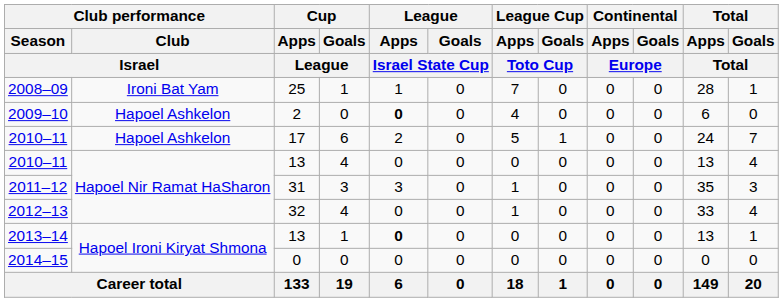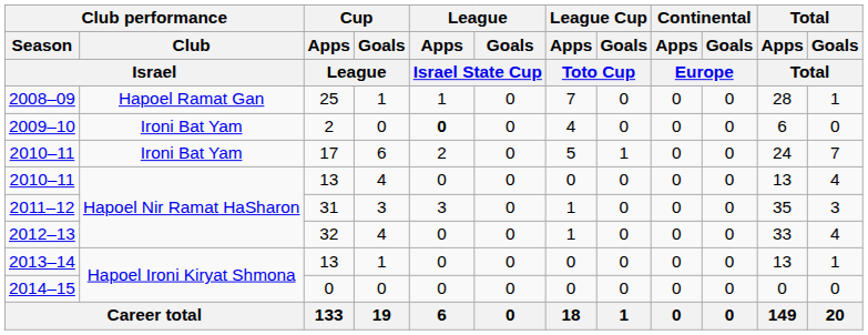 <table class="wikitable" style="text-align:center">
 <tr>
 <th colspan=2>Club performance</th>
 <th colspan=2>Cup</th>
 <th colspan=2>League</th>
 <th colspan=2>League Cup</th>
 <th colspan=2>Continental</th>
 <th colspan=2>Total</th>
 </tr>
 <tr>
 <th>Season</th>
 <th>Club</th>
 <th>Apps</th>
 <th>Goals</th>
 <th>Apps</th>
 <th>Goals</th>
 <th>Apps</th>
 <th>Goals</th>
 <th>Apps</th>
 <th>Goals</th>
 <th>Apps</th>
 <th>Goals</th>
 </tr>
 <tr>
 <th colspan=2>Israel</th>
 <th colspan=2>League</th>
 <th colspan=2><a href='#'>Israel State Cup</a></th>
 <th colspan=2><a href='#'>Toto Cup</a></th>
 <th colspan=2><a href='#'>Europe</a></th>
 <th colspan=2>Total</th>
 </tr>
 <tr>
 <td><a href='#'>2008–09</a></td>
-<td><a href='#'>Ironi Bat Yam</a></td>
+<td><a href='#'>Hapoel Ramat Gan</a></td>
 <td>25</td>
 <td>1</td>
 <td>1</td>
 <td>0</td>
 <td>7</td>
 <td>0</td>
 <td>0</td>
 <td>0</td>
 <td>28</td>
 <td>1</td>
 </tr>
 <tr>
 <td><a href='#'>2009–10</a></td>
-<td><a href='#'>Hapoel Ashkelon</a></td>
+<td><a href='#'>Ironi Bat Yam</a></td>
 <td>2</td>
 <td>0</td>
 <td><strong>0</strong></td>
 <td>0</td>
 <td>4</td>
 <td>0</td>
 <td>0</td>
 <td>0</td>
 <td>6</td>
 <td>0</td>
 </tr>
 <tr>
 <td><a href='#'>2010–11</a></td>
-<td><a href='#'>Hapoel Ashkelon</a></td>
+<td><a href='#'>Ironi Bat Yam</a></td>
 <td>17</td>
 <td>6</td>
 <td>2</td>
 <td>0</td>
 <td>5</td>
 <td>1</td>
 <td>0</td>
 <td>0</td>
 <td>24</td>
 <td>7</td>
 </tr>
 <tr>
 <td><a href='#'>2010–11</a></td>
 <td rowspan="3"><a href='#'>Hapoel Nir Ramat HaSharon</a></td>
 <td>13</td>
 <td>4</td>
 <td>0</td>
 <td>0</td>
 <td>0</td>
 <td>0</td>
 <td>0</td>
 <td>0</td>
 <td>13</td>
 <td>4</td>
 </tr>
 <tr>
 <td><a href='#'>2011–12</a></td>
 <td>31</td>
 <td>3</td>
 <td>3</td>
 <td>0</td>
 <td>1</td>
 <td>0</td>
 <td>0</td>
 <td>0</td>
 <td>35</td>
 <td>3</td>
 </tr>
 <tr>
 <td><a href='#'>2012–13</a></td>
 <td>32</td>
 <td>4</td>
 <td>0</td>
 <td>0</td>
 <td>1</td>
 <td>0</td>
 <td>0</td>
 <td>0</td>
 <td>33</td>
 <td>4</td>
 </tr>
 <tr>
 <td><a href='#'>2013–14</a></td>
 <td rowspan="2"><a href='#'>Hapoel Ironi Kiryat Shmona</a></td>
 <td>13</td>
 <td>1</td>
-<td><strong>0</strong></td>
+<td>0</td>
 <td>0</td>
 <td>0</td>
 <td>0</td>
 <td>0</td>
 <td>0</td>
 <td>13</td>
 <td>1</td>
 </tr>
 <tr>
 <td><a href='#'>2014–15</a></td>
 <td>0</td>
 <td>0</td>
 <td>0</td>
 <td>0</td>
 <td>0</td>
 <td>0</td>
 <td>0</td>
 <td>0</td>
 <td>0</td>
 <td>0</td>
 </tr>
 <tr>
 <th colspan=2>Career total</th>
 <th>133</th>
 <th>19</th>
 <th>6</th>
 <th>0</th>
 <th>18</th>
 <th>1</th>
 <th>0</th>
 <th>0</th>
 <th>149</th>
 <th>20</th>
 </tr>
 </table>
